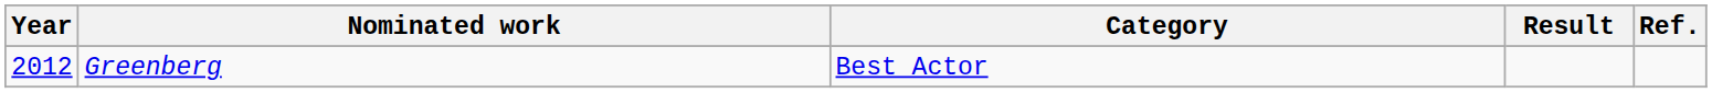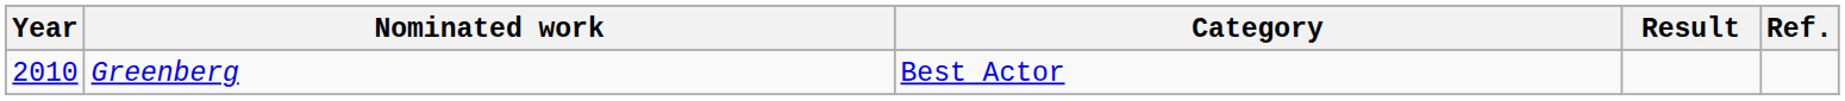 <table class=wikitable>
 <tr>
 <th scope="col" style="width:1em;">Year</th>
 <th scope="col" style="width:39em;">Nominated work</th>
 <th scope="col" style="width:35em;">Category</th>
 <th scope="col" style="width:5em;">Result</th>
 <th scope="col" style="width:1em;">Ref.</th>
 </tr>
 <tr>
-<td><a href='#'>2012</a></td>
+<td><a href='#'>2010</a></td>
 <td><em><a href='#'>Greenberg</a></em></td>
 <td><a href='#'>Best Actor</a></td>
 <td></td>
 <td></td>
 </tr>
 </table>
